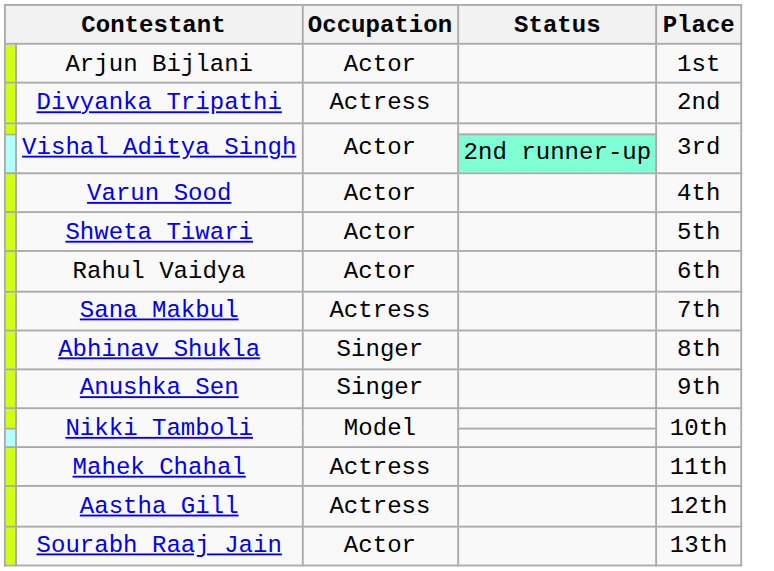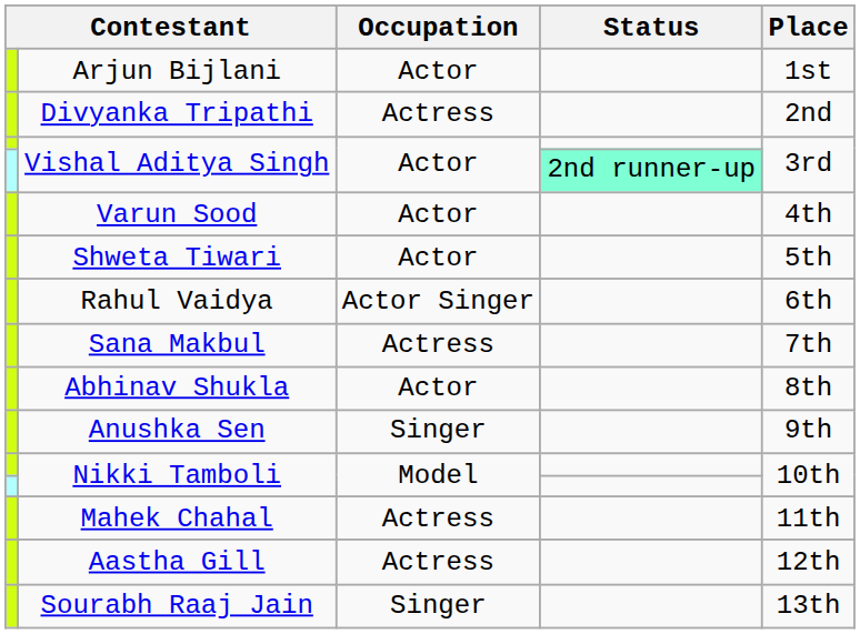 <table class="wikitable sortable" style="text-align:center;">
 <tr>
 <th colspan="2">Contestant</th>
 <th>Occupation</th>
 <th>Status</th>
 <th>Place</th>
 </tr>
 <tr>
 <th style="background:#D0FF14;"></th>
 <td>Arjun Bijlani</td>
 <td>Actor</td>
 <td></td>
 <td>1st</td>
 </tr>
 <tr>
 <th style="background:#D0FF14;"></th>
 <td><a href='#'>Divyanka Tripathi</a></td>
 <td>Actress</td>
 <td></td>
 <td>2nd</td>
 </tr>
 <tr>
 <th style="background:#D0FF14;"></th>
 <td rowspan="2"><a href='#'>Vishal Aditya Singh</a></td>
 <td rowspan="2">Actor</td>
 <td></td>
 <td rowspan="2">3rd</td>
 </tr>
 <tr>
 <th style="background:#B2FFFF;"></th>
 <td style="background:#7FFFD4;">2nd runner-up</td>
 </tr>
 <tr>
 <th style="background:#D0FF14;"></th>
 <td><a href='#'>Varun Sood</a></td>
 <td>Actor</td>
 <td></td>
 <td>4th</td>
 </tr>
 <tr>
 <td style="background:#D0FF14;"></td>
 <td><a href='#'>Shweta Tiwari</a></td>
 <td>Actor</td>
 <td></td>
 <td>5th</td>
 </tr>
 <tr>
 <th style="background:#D0FF14;"></th>
 <td>Rahul Vaidya</td>
-<td>Actor</td>
+<td>Actor  Singer</td>
 <td></td>
 <td>6th</td>
 </tr>
 <tr>
 <th style="background:#D0FF14;"></th>
 <td><a href='#'>Sana Makbul</a></td>
 <td>Actress</td>
 <td></td>
 <td>7th</td>
 </tr>
 <tr>
 <th style="background:#D0FF14;"></th>
 <td><a href='#'>Abhinav Shukla</a></td>
-<td>Singer</td>
+<td>Actor</td>
 <td></td>
 <td>8th</td>
 </tr>
 <tr>
 <th style="background:#D0FF14;"></th>
 <td><a href='#'>Anushka Sen</a></td>
 <td>Singer</td>
 <td></td>
 <td>9th</td>
 </tr>
 <tr>
 <th style="background:#D0FF14;"></th>
 <td rowspan="2"><a href='#'>Nikki Tamboli</a></td>
 <td rowspan="2">Model</td>
 <td></td>
 <td rowspan="2">10th</td>
 </tr>
 <tr>
 <th style="background:#B2FFFF;"></th>
 <td></td>
 </tr>
 <tr>
 <th style="background:#D0FF14;"></th>
 <td><a href='#'>Mahek Chahal</a></td>
 <td>Actress</td>
 <td></td>
 <td>11th</td>
 </tr>
 <tr>
 <th style="background:#D0FF14;"></th>
 <td><a href='#'>Aastha Gill</a></td>
 <td>Actress</td>
 <td></td>
 <td>12th</td>
 </tr>
 <tr>
 <th style="background:#D0FF14;"></th>
 <td><a href='#'>Sourabh Raaj Jain</a></td>
-<td>Actor</td>
+<td>Singer</td>
 <td></td>
 <td>13th</td>
 </tr>
 </table>
